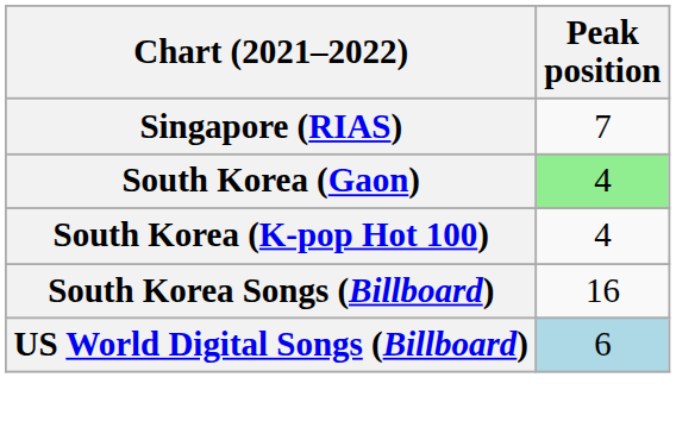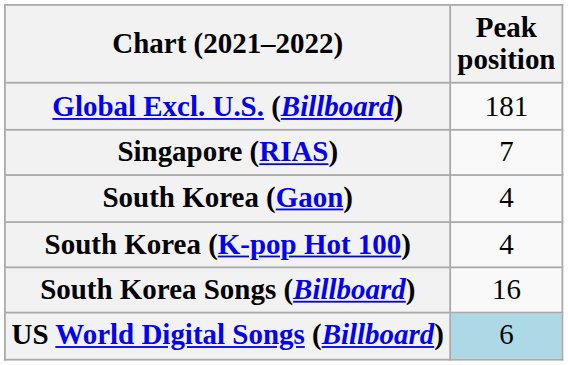 <table class="wikitable sortable plainrowheaders" style="text-align:center">
 <tr>
 <th scope="col">Chart (2021–2022)</th>
 <th scope="col">Peak<br>position</th>
+</tr>
+<tr>
+<th scope="row"><a href='#'>Global Excl. U.S.</a> (<em><a href='#'>Billboard</a></em>)</th>
+<td>181</td>
 </tr>
 <tr>
 <th scope="row">Singapore (<a href='#'>RIAS</a>)</th>
 <td>7</td>
 </tr>
 <tr>
 <th scope="row">South Korea (<a href='#'>Gaon</a>)</th>
-<td style="background: lightgreen;">4</td>
+<td>4</td>
 </tr>
 <tr>
 <th scope="row">South Korea (<a href='#'>K-pop Hot 100</a>)</th>
 <td>4</td>
 </tr>
 <tr>
 <th scope="row">South Korea Songs (<em><a href='#'>Billboard</a></em>)</th>
 <td>16</td>
 </tr>
 <tr>
 <th scope="row">US <a href='#'>World Digital Songs</a> (<em><a href='#'>Billboard</a></em>)</th>
 <td style="background: lightblue;">6</td>
 </tr>
 </table>
